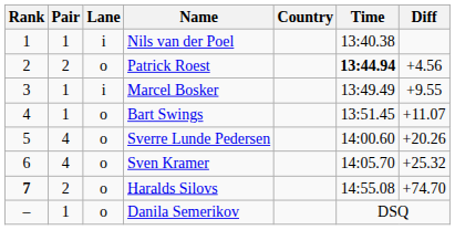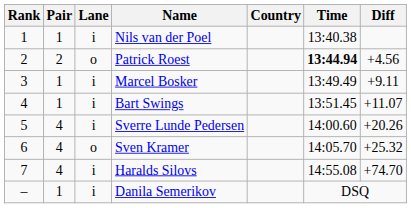 <table class="wikitable sortable" style="text-align:center">
 <tr>
 <th>Rank</th>
 <th>Pair</th>
 <th>Lane</th>
 <th>Name</th>
 <th>Country</th>
 <th>Time</th>
 <th>Diff</th>
 </tr>
 <tr>
 <td>1</td>
 <td>1</td>
 <td>i</td>
 <td align="left"><a href='#'>Nils van der Poel</a></td>
 <td align="left"></td>
 <td>13:40.38</td>
 <td></td>
 </tr>
 <tr>
 <td>2</td>
 <td>2</td>
 <td>o</td>
 <td align="left"><a href='#'>Patrick Roest</a></td>
 <td align="left"></td>
 <td><strong>13:44.94</strong></td>
 <td>+4.56</td>
 </tr>
 <tr>
 <td>3</td>
 <td>1</td>
 <td>i</td>
 <td align="left"><a href='#'>Marcel Bosker</a></td>
 <td align="left"></td>
 <td>13:49.49</td>
-<td>+9.55</td>
+<td>+9.11</td>
 </tr>
 <tr>
 <td>4</td>
 <td>1</td>
-<td>o</td>
+<td>i</td>
 <td align="left"><a href='#'>Bart Swings</a></td>
 <td align="left"></td>
 <td>13:51.45</td>
 <td>+11.07</td>
 </tr>
 <tr>
 <td>5</td>
 <td>4</td>
-<td>o</td>
+<td>i</td>
 <td align="left"><a href='#'>Sverre Lunde Pedersen</a></td>
 <td align="left"></td>
 <td>14:00.60</td>
 <td>+20.26</td>
 </tr>
 <tr>
 <td>6</td>
 <td>4</td>
 <td>o</td>
 <td align="left"><a href='#'>Sven Kramer</a></td>
 <td align="left"></td>
 <td>14:05.70</td>
 <td>+25.32</td>
 </tr>
 <tr>
-<td><strong>7</strong></td>
-<td>2</td>
-<td>o</td>
+<td>7</td>
+<td>4</td>
+<td>i</td>
 <td align="left"><a href='#'>Haralds Silovs</a></td>
 <td align="left"></td>
 <td>14:55.08</td>
 <td>+74.70</td>
 </tr>
 <tr>
 <td>–</td>
 <td>1</td>
-<td>o</td>
+<td>i</td>
 <td align="left"><a href='#'>Danila Semerikov</a></td>
 <td align="left"></td>
 <td colspan=2>DSQ</td>
 </tr>
 </table>
